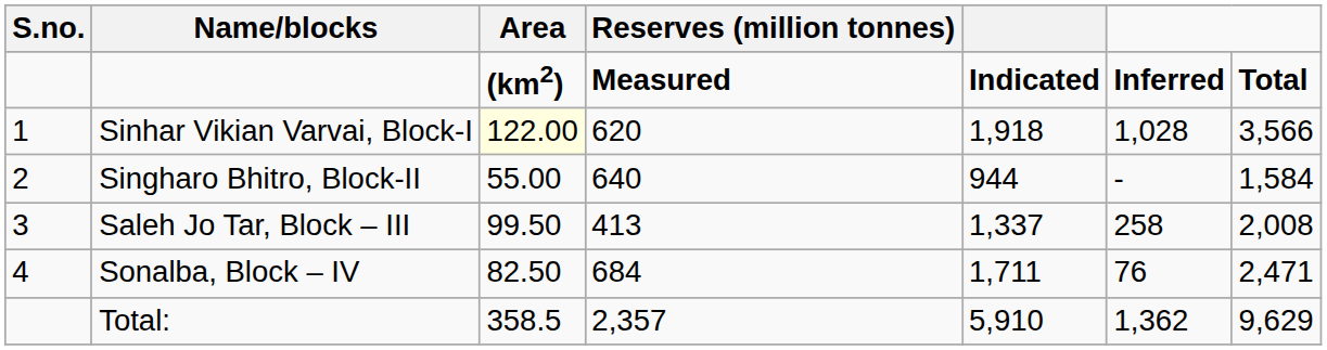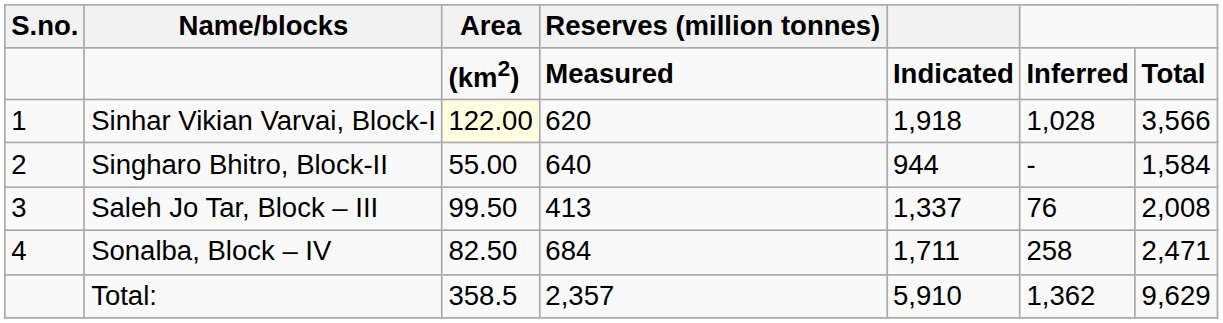 <table class="wikitable">
 <tr>
 <th>S.no.</th>
 <th>Name/blocks</th>
 <th>Area</th>
 <th>Reserves (million tonnes)</th>
 <th></th>
 </tr>
 <tr>
 <td></td>
 <td></td>
 <td><strong>(km<sup>2</sup>)</strong></td>
 <td><strong>Measured</strong></td>
 <td><strong>Indicated</strong></td>
 <td><strong>Inferred</strong></td>
 <td><strong>Total</strong></td>
 </tr>
 <tr>
 <td>1</td>
 <td>Sinhar Vikian Varvai, Block-I</td>
 <td style="background: lightyellow;">122.00</td>
 <td>620</td>
 <td>1,918</td>
 <td>1,028</td>
 <td>3,566</td>
 </tr>
 <tr>
 <td>2</td>
 <td>Singharo Bhitro, Block-II</td>
 <td>55.00</td>
 <td>640</td>
 <td>944</td>
 <td>-</td>
 <td>1,584</td>
 </tr>
 <tr>
 <td>3</td>
 <td>Saleh Jo Tar, Block – III</td>
 <td>99.50</td>
 <td>413</td>
 <td>1,337</td>
-<td>258</td>
+<td>76</td>
 <td>2,008</td>
 </tr>
 <tr>
 <td>4</td>
 <td>Sonalba, Block – IV</td>
 <td>82.50</td>
 <td>684</td>
 <td>1,711</td>
-<td>76</td>
+<td>258</td>
 <td>2,471</td>
 </tr>
 <tr>
 <td></td>
 <td>Total:</td>
 <td>358.5</td>
 <td>2,357</td>
 <td>5,910</td>
 <td>1,362</td>
 <td>9,629</td>
 </tr>
 </table>
